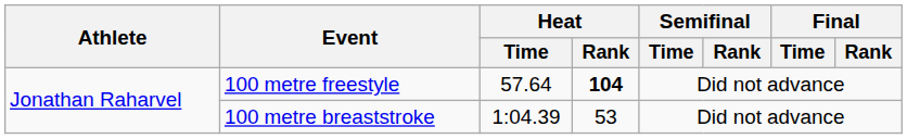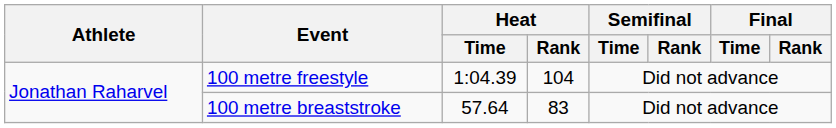 <table class="wikitable" style="text-align:center; font-size:90%; width:50%;">
 <tr>
 <th rowspan="2">Athlete</th>
 <th rowspan="2">Event</th>
 <th colspan="2">Heat</th>
 <th colspan="2">Semifinal</th>
 <th colspan="2">Final</th>
 </tr>
 <tr style="font-size:95%">
 <th>Time</th>
 <th>Rank</th>
 <th>Time</th>
 <th>Rank</th>
 <th>Time</th>
 <th>Rank</th>
 </tr>
 <tr>
 <td align=left rowspan=2><a href='#'>Jonathan Raharvel</a></td>
 <td align=left><a href='#'>100 metre freestyle</a></td>
-<td>57.64</td>
-<td><strong>104</strong></td>
+<td>1:04.39</td>
+<td>104</td>
 <td colspan=4>Did not advance</td>
 </tr>
 <tr>
 <td align=left><a href='#'>100 metre breaststroke</a></td>
-<td>1:04.39</td>
-<td>53</td>
+<td>57.64</td>
+<td>83</td>
 <td colspan=4>Did not advance</td>
 </tr>
 </table>
